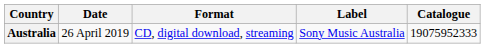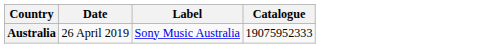 <table class="wikitable plainrowheaders">
 <tr>
 <th scope="col">Country</th>
 <th scope="col">Date</th>
-<th scope="col">Format</th>
 <th scope="col">Label</th>
 <th scope="col">Catalogue</th>
 </tr>
 <tr>
 <th scope="row">Australia</th>
 <td>26 April 2019</td>
-<td><a href='#'>CD</a>, <a href='#'>digital download</a>, <a href='#'>streaming</a></td>
 <td><a href='#'>Sony Music Australia</a></td>
 <td>19075952333</td>
 </tr>
 </table>
